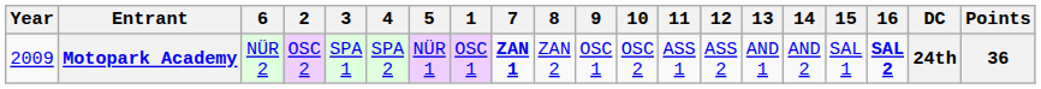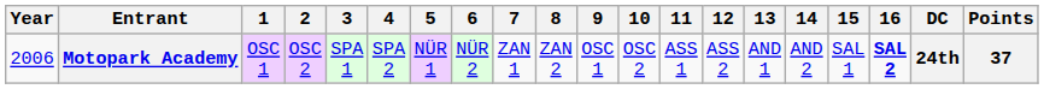 <table class="wikitable" style="text-align:center; font-size:85%">
 <tr>
 <th>Year</th>
 <th>Entrant</th>
-<th>6</th>
+<th>1</th>
 <th>2</th>
 <th>3</th>
 <th>4</th>
 <th>5</th>
-<th>1</th>
+<th>6</th>
 <th>7</th>
 <th>8</th>
 <th>9</th>
 <th>10</th>
 <th>11</th>
 <th>12</th>
 <th>13</th>
 <th>14</th>
 <th>15</th>
 <th>16</th>
 <th>DC</th>
 <th>Points</th>
 </tr>
 <tr>
-<td><a href='#'>2009</a></td>
+<td><a href='#'>2006</a></td>
 <th nowrap><a href='#'>Motopark Academy</a></th>
-<td style="background:#dfffdf;"><a href='#'>NÜR<br>2</a><br></td>
+<td style="background:#efcfff;"><a href='#'>OSC<br>1</a><br></td>
 <td style="background:#efcfff;"><a href='#'>OSC<br>2</a><br></td>
 <td style="background:#dfffdf;"><a href='#'>SPA<br>1</a><br></td>
 <td style="background:#dfffdf;"><a href='#'>SPA<br>2</a><br></td>
 <td style="background:#efcfff;"><a href='#'>NÜR<br>1</a><br></td>
-<td style="background:#efcfff;"><a href='#'>OSC<br>1</a><br></td>
-<td style="background:#;"><strong><a href='#'>ZAN<br>1</a></strong></td>
+<td style="background:#dfffdf;"><a href='#'>NÜR<br>2</a><br></td>
+<td style="background:#;"><a href='#'>ZAN<br>1</a></td>
 <td style="background:#;"><a href='#'>ZAN<br>2</a></td>
 <td style="background:#;"><a href='#'>OSC<br>1</a></td>
 <td style="background:#;"><a href='#'>OSC<br>2</a></td>
 <td style="background:#;"><a href='#'>ASS<br>1</a></td>
 <td style="background:#;"><a href='#'>ASS<br>2</a></td>
 <td style="background:#;"><a href='#'>AND<br>1</a></td>
 <td style="background:#;"><a href='#'>AND<br>2</a></td>
 <td style="background:#;"><a href='#'>SAL<br>1</a></td>
 <td style="background:#;"><strong><a href='#'>SAL<br>2</a></strong></td>
 <th>24th</th>
-<th>36</th>
+<th>37</th>
 </tr>
 </table>
